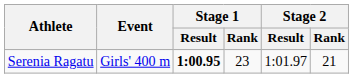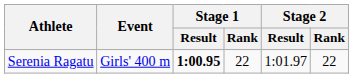 <table class="wikitable" style="font-size:90%">
 <tr>
 <th rowspan=2>Athlete</th>
 <th rowspan=2>Event</th>
 <th colspan=2>Stage 1</th>
 <th colspan=2>Stage 2</th>
 </tr>
 <tr style="font-size:95%">
 <th>Result</th>
 <th>Rank</th>
 <th>Result</th>
 <th>Rank</th>
 </tr>
 <tr align=center>
 <td align=left><a href='#'>Serenia Ragatu</a></td>
 <td align=left><a href='#'>Girls' 400 m</a></td>
 <td><strong>1:00.95</strong></td>
-<td>23</td>
+<td>22</td>
 <td>1:01.97</td>
-<td>21</td>
+<td>22</td>
 </tr>
 </table>
